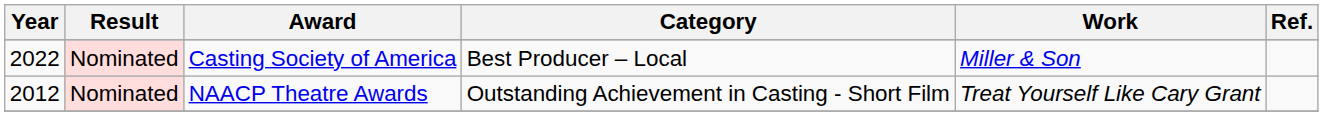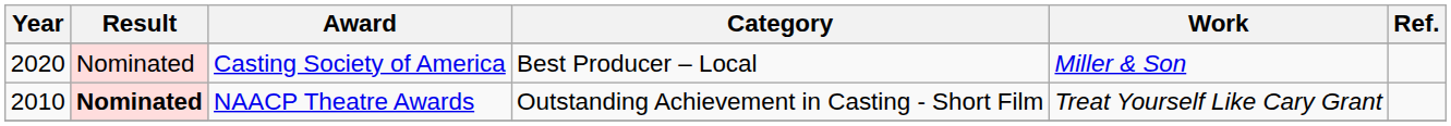 <table class="wikitable">
 <tr>
 <th>Year</th>
 <th>Result</th>
 <th>Award</th>
 <th>Category</th>
 <th>Work</th>
 <th>Ref.</th>
 </tr>
 <tr>
 </tr>
 <tr>
-<td>2022</td>
+<td>2020</td>
 <td style="background: #ffdddd">Nominated</td>
 <td><a href='#'>Casting Society of America</a></td>
 <td>Best Producer – Local</td>
 <td><em><a href='#'>Miller & Son</a></em></td>
 <td></td>
 </tr>
 <tr>
-<td>2012</td>
-<td style="background: #ffdddd">Nominated</td>
+<td>2010</td>
+<td style="background: #ffdddd"><strong>Nominated</strong></td>
 <td><a href='#'>NAACP Theatre Awards</a></td>
 <td>Outstanding Achievement in Casting - Short Film</td>
 <td><em>Treat Yourself Like Cary Grant</em></td>
 <td></td>
 </tr>
 <tr>
 </tr>
 </table>
